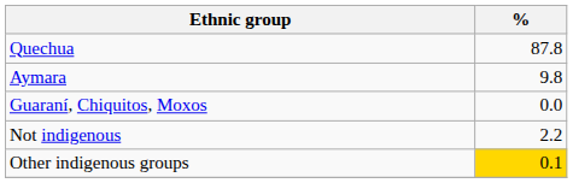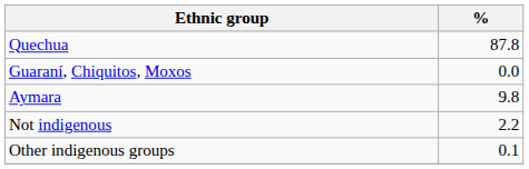 <table class="wikitable" border="1" style="width:25%;" border="1">
 <tr bgcolor=#EFEFEF>
 <th><strong>Ethnic group</strong></th>
 <th><strong>%</strong></th>
 </tr>
 <tr>
 <td><a href='#'>Quechua</a></td>
 <td align="right">87.8</td>
 </tr>
 <tr>
+<td><a href='#'>Guaraní</a>, <a href='#'>Chiquitos</a>, <a href='#'>Moxos</a></td>
+<td align="right">0.0</td>
+</tr>
+<tr>
 <td><a href='#'>Aymara</a></td>
 <td align="right">9.8</td>
-</tr>
-<tr>
-<td><a href='#'>Guaraní</a>, <a href='#'>Chiquitos</a>, <a href='#'>Moxos</a></td>
-<td align="right">0.0</td>
 </tr>
 <tr>
 <td>Not <a href='#'>indigenous</a></td>
 <td align="right">2.2</td>
 </tr>
 <tr>
 <td>Other indigenous groups</td>
-<td align="right" style="background: gold;">0.1</td>
+<td align="right">0.1</td>
 </tr>
 <tr>
 </tr>
 </table>
